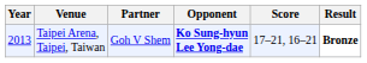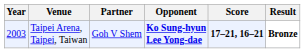 <table class="sortable wikitable" style="font-size: 90%;">
 <tr>
 <th>Year</th>
 <th>Venue</th>
 <th>Partner</th>
 <th>Opponent</th>
 <th>Score</th>
 <th>Result</th>
 </tr>
 <tr style="background:#ECF2FF">
-<td align="center"><a href='#'>2013</a></td>
+<td align="center"><a href='#'>2003</a></td>
 <td align="left"><a href='#'>Taipei Arena</a>,<br><a href='#'>Taipei</a>, Taiwan</td>
 <td align="left"> <a href='#'>Goh V Shem</a></td>
 <td align="left"><strong> <a href='#'>Ko Sung-hyun</a><br> <a href='#'>Lee Yong-dae</a></strong></td>
-<td align="left">17–21, 16–21</td>
+<td align="left"><strong>17–21, 16–21</strong></td>
 <td style="text-align:left; background:white"> <strong>Bronze</strong></td>
 </tr>
 </table>
